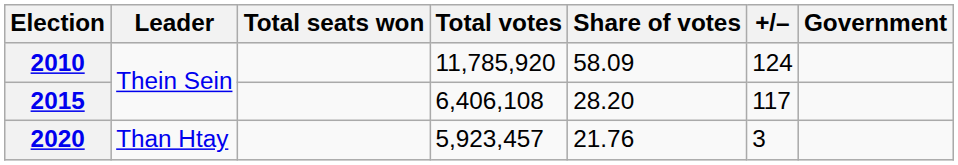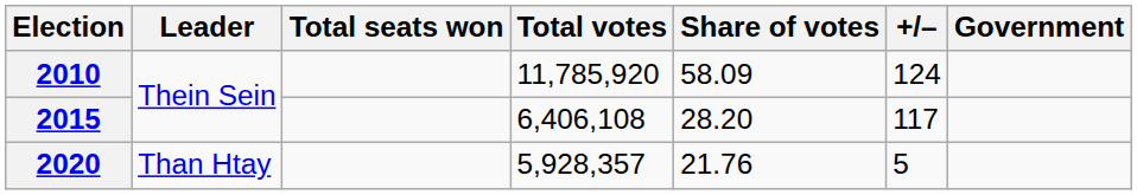 <table class="wikitable">
 <tr>
 <th>Election</th>
 <th>Leader</th>
 <th>Total seats won</th>
 <th>Total votes</th>
 <th>Share of votes</th>
 <th>+/–</th>
 <th>Government</th>
 </tr>
 <tr>
 <th><a href='#'>2010</a></th>
 <td rowspan=2><a href='#'>Thein Sein</a></td>
 <td></td>
 <td>11,785,920</td>
 <td>58.09</td>
 <td> 124</td>
 <td></td>
 </tr>
 <tr>
 <th><a href='#'>2015</a></th>
 <td></td>
 <td>6,406,108</td>
 <td>28.20</td>
 <td> 117</td>
 <td></td>
 </tr>
 <tr>
 <th><a href='#'>2020</a></th>
 <td><a href='#'>Than Htay</a></td>
 <td></td>
-<td>5,923,457</td>
+<td>5,928,357</td>
 <td>21.76</td>
-<td> 3</td>
+<td> 5</td>
 <td></td>
 </tr>
 </table>
